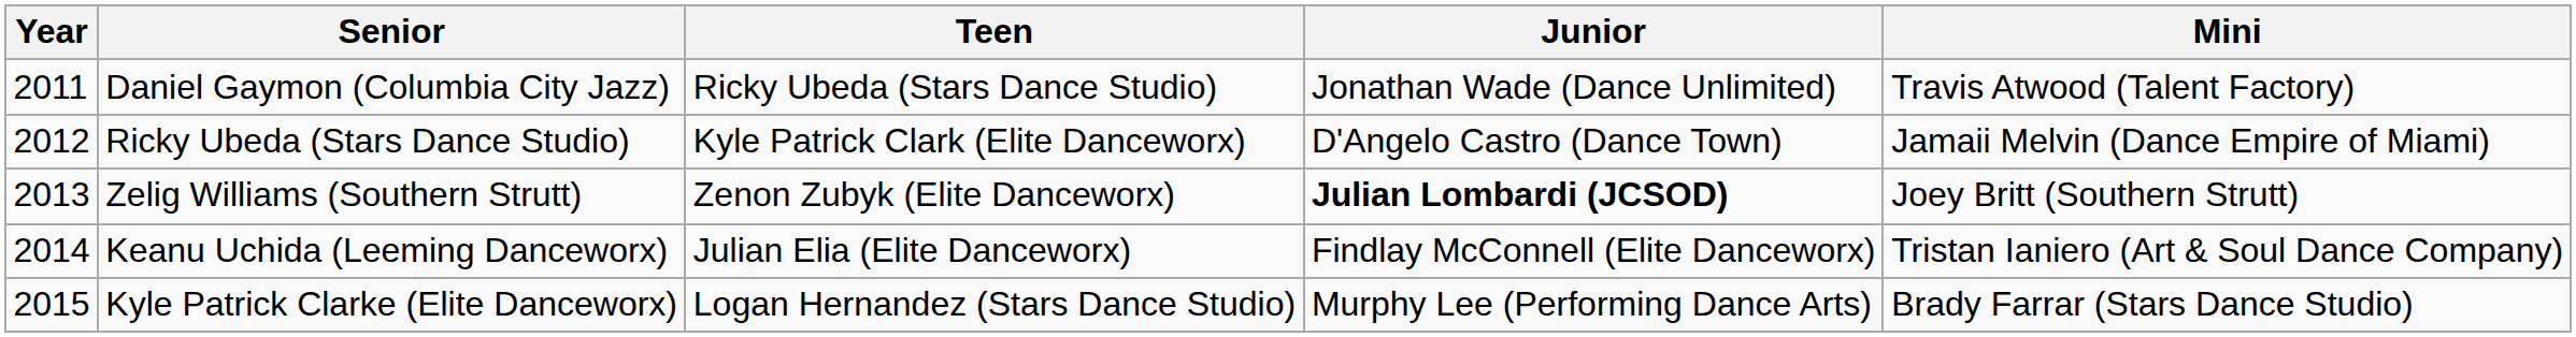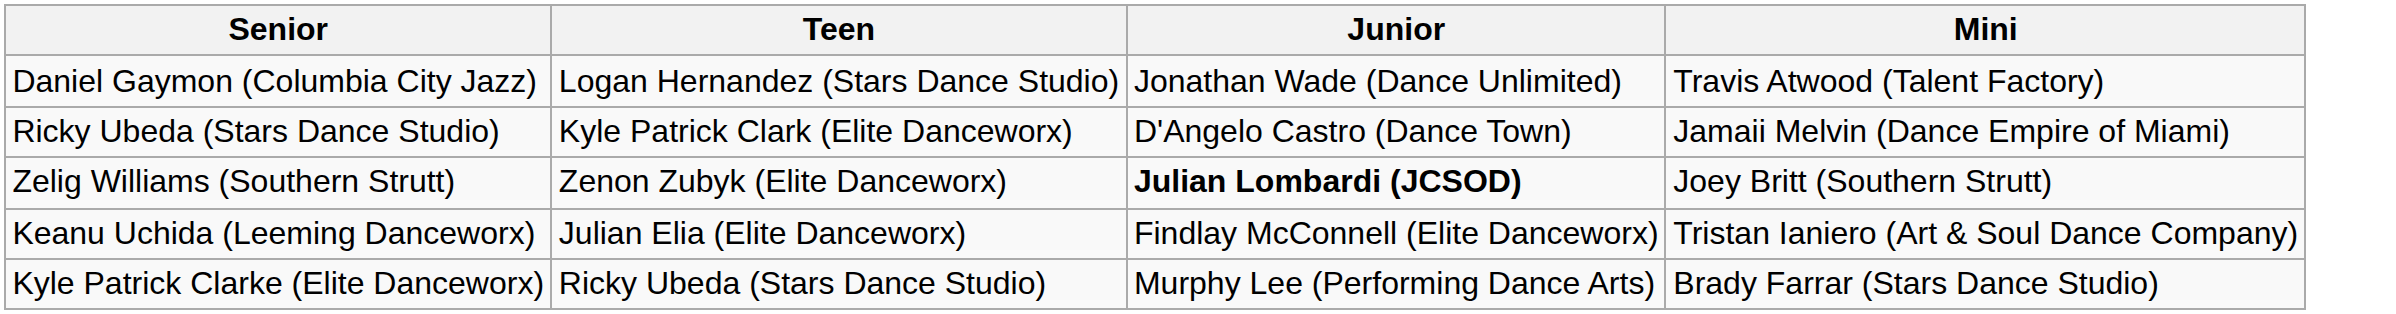 <table class="wikitable">
 <tr>
-<th>Year</th>
 <th>Senior</th>
 <th>Teen</th>
 <th>Junior</th>
 <th>Mini</th>
 </tr>
 <tr>
-<td>2011</td>
 <td>Daniel Gaymon (Columbia City Jazz)</td>
-<td>Ricky Ubeda (Stars Dance Studio)</td>
+<td>Logan Hernandez (Stars Dance Studio)</td>
 <td>Jonathan Wade (Dance Unlimited)</td>
 <td>Travis Atwood (Talent Factory)</td>
 </tr>
 <tr>
-<td>2012</td>
 <td>Ricky Ubeda (Stars Dance Studio)</td>
 <td>Kyle Patrick Clark (Elite Danceworx)</td>
 <td>D'Angelo Castro (Dance Town)</td>
 <td>Jamaii Melvin (Dance Empire of Miami)</td>
 </tr>
 <tr>
-<td>2013</td>
 <td>Zelig Williams (Southern Strutt)</td>
 <td>Zenon Zubyk (Elite Danceworx)</td>
 <td><strong>Julian Lombardi (JCSOD)</strong></td>
 <td>Joey Britt (Southern Strutt)</td>
 </tr>
 <tr>
-<td>2014</td>
 <td>Keanu Uchida (Leeming Danceworx)</td>
 <td>Julian Elia (Elite Danceworx)</td>
 <td>Findlay McConnell (Elite Danceworx)</td>
 <td>Tristan Ianiero (Art & Soul Dance Company)</td>
 </tr>
 <tr>
-<td>2015</td>
 <td>Kyle Patrick Clarke (Elite Danceworx)</td>
-<td>Logan Hernandez (Stars Dance Studio)</td>
+<td>Ricky Ubeda (Stars Dance Studio)</td>
 <td>Murphy Lee (Performing Dance Arts)</td>
 <td>Brady Farrar (Stars Dance Studio)</td>
 </tr>
 </table>
